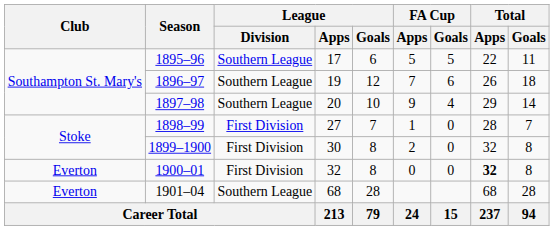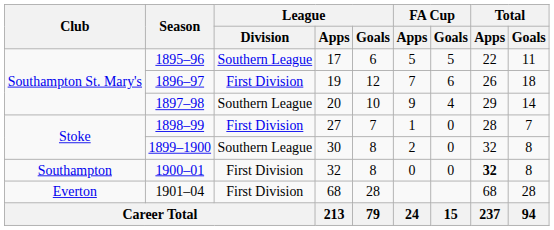 <table class="wikitable" style="text-align: center;">
 <tr>
 <th rowspan="2">Club</th>
 <th rowspan="2">Season</th>
 <th colspan="3">League</th>
 <th colspan="2">FA Cup</th>
 <th colspan="2">Total</th>
 </tr>
 <tr>
 <th>Division</th>
 <th>Apps</th>
 <th>Goals</th>
 <th>Apps</th>
 <th>Goals</th>
 <th>Apps</th>
 <th>Goals</th>
 </tr>
 <tr>
 <td rowspan="3"><a href='#'>Southampton St. Mary's</a></td>
 <td><a href='#'>1895–96</a></td>
 <td><a href='#'>Southern League</a></td>
 <td>17</td>
 <td>6</td>
 <td>5</td>
 <td>5</td>
 <td>22</td>
 <td>11</td>
 </tr>
 <tr>
 <td><a href='#'>1896–97</a></td>
-<td>Southern League</td>
+<td><a href='#'>First Division</a></td>
 <td>19</td>
 <td>12</td>
 <td>7</td>
 <td>6</td>
 <td>26</td>
 <td>18</td>
 </tr>
 <tr>
 <td><a href='#'>1897–98</a></td>
 <td>Southern League</td>
 <td>20</td>
 <td>10</td>
 <td>9</td>
 <td>4</td>
 <td>29</td>
 <td>14</td>
 </tr>
 <tr>
 <td rowspan="2"><a href='#'>Stoke</a></td>
 <td><a href='#'>1898–99</a></td>
 <td><a href='#'>First Division</a></td>
 <td>27</td>
 <td>7</td>
 <td>1</td>
 <td>0</td>
 <td>28</td>
 <td>7</td>
 </tr>
 <tr>
 <td><a href='#'>1899–1900</a></td>
-<td>First Division</td>
+<td>Southern League</td>
 <td>30</td>
 <td>8</td>
 <td>2</td>
 <td>0</td>
 <td>32</td>
 <td>8</td>
 </tr>
 <tr>
-<td><a href='#'>Everton</a></td>
+<td><a href='#'>Southampton</a></td>
 <td><a href='#'>1900–01</a></td>
 <td>First Division</td>
 <td>32</td>
 <td>8</td>
 <td>0</td>
 <td>0</td>
 <td><strong>32</strong></td>
 <td>8</td>
 </tr>
 <tr>
 <td><a href='#'>Everton</a></td>
 <td>1901–04</td>
-<td>Southern League</td>
+<td>First Division</td>
 <td>68</td>
 <td>28</td>
 <td></td>
 <td></td>
 <td>68</td>
 <td>28</td>
 </tr>
 <tr>
 <th colspan="3">Career Total</th>
 <th>213</th>
 <th>79</th>
 <th>24</th>
 <th>15</th>
 <th>237</th>
 <th>94</th>
 </tr>
 </table>
